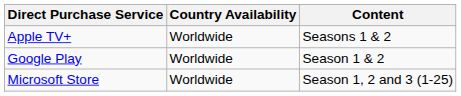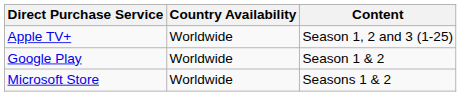 <table class="wikitable">
 <tr>
 <th>Direct Purchase Service</th>
 <th>Country Availability</th>
 <th>Content</th>
 </tr>
 <tr>
 <td><a href='#'>Apple TV+</a></td>
 <td>Worldwide</td>
-<td>Seasons 1 & 2</td>
+<td>Season 1, 2 and 3 (1-25)</td>
 </tr>
 <tr>
 <td><a href='#'>Google Play</a></td>
 <td>Worldwide</td>
 <td>Season 1 & 2</td>
 </tr>
 <tr>
 <td><a href='#'>Microsoft Store</a></td>
 <td>Worldwide</td>
-<td>Season 1, 2 and 3 (1-25)</td>
+<td>Seasons 1 & 2</td>
 </tr>
 </table>
